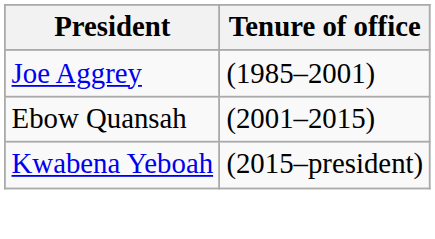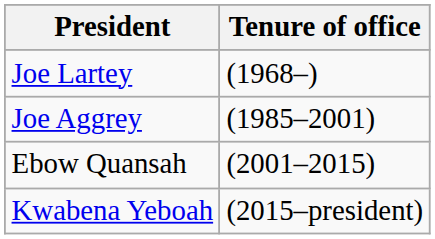 <table class="wikitable">
 <tr>
 <th>President</th>
 <th>Tenure of office</th>
+</tr>
+<tr>
+<td><a href='#'>Joe Lartey</a></td>
+<td>(1968–)</td>
 </tr>
 <tr>
 <td><a href='#'>Joe Aggrey</a></td>
 <td>(1985–2001)</td>
 </tr>
 <tr>
 <td>Ebow Quansah</td>
 <td>(2001–2015)</td>
 </tr>
 <tr>
 <td><a href='#'>Kwabena Yeboah</a></td>
 <td>(2015–president)</td>
 </tr>
 </table>
